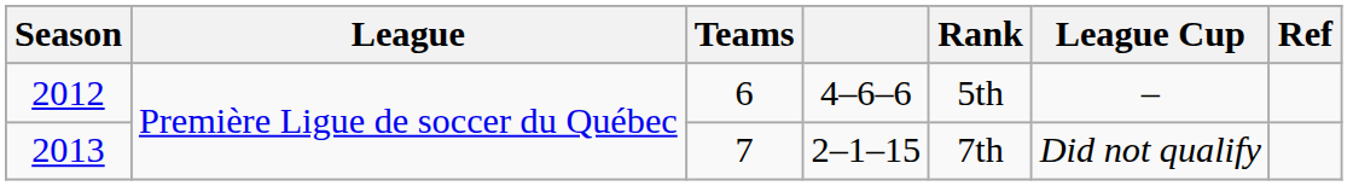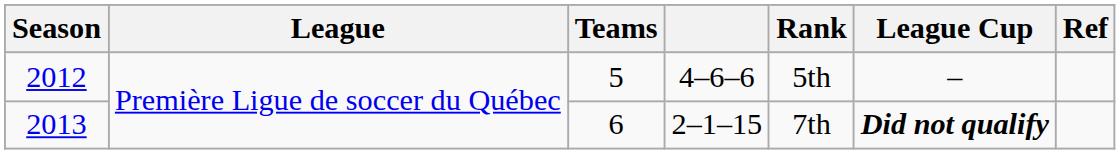 <table class="wikitable" style="text-align: center;">
 <tr>
 <th>Season</th>
 <th>League</th>
 <th>Teams</th>
 <th></th>
 <th>Rank</th>
 <th>League Cup</th>
 <th>Ref</th>
 </tr>
 <tr>
 <td><a href='#'>2012</a></td>
 <td rowspan="2"><a href='#'>Première Ligue de soccer du Québec</a></td>
-<td>6</td>
+<td>5</td>
 <td>4–6–6</td>
 <td>5th</td>
 <td>–</td>
 <td></td>
 </tr>
 <tr>
 <td><a href='#'>2013</a></td>
-<td>7</td>
+<td>6</td>
 <td>2–1–15</td>
 <td>7th</td>
-<td><em>Did not qualify</em></td>
+<td><strong><em>Did not qualify</em></strong></td>
 <td></td>
 </tr>
 </table>
